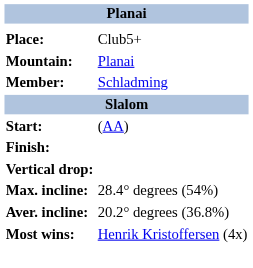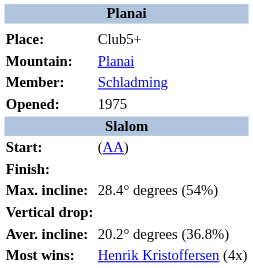 <table border=0 class="toccolours float-right" align="right" style="margin:0 0 0.5em 1em; font-size: 85%;">
 <tr>
 <th bgcolor=#b0c4de colspan=2 align="center">Planai</th>
 </tr>
 <tr>
 <td align="center" colspan=2></td>
 </tr>
 <tr>
 <td><strong>Place:</strong></td>
 <td>Club5+</td>
 </tr>
 <tr>
 <td><strong>Mountain:</strong></td>
 <td><a href='#'>Planai</a></td>
 </tr>
 <tr>
 <td><strong>Member:</strong></td>
 <td> <a href='#'>Schladming</a></td>
 </tr>
 <tr>
+<td><strong>Opened:</strong></td>
+<td>1975</td>
+</tr>
+<tr>
 <th bgcolor=#b0c4de colspan=2 align="center">Slalom</th>
 </tr>
 <tr>
 <td><strong>Start:</strong></td>
 <td> (<a href='#'>AA</a>)</td>
 </tr>
 <tr>
 <td><strong>Finish:</strong></td>
 <td></td>
 </tr>
 <tr>
+<td><strong>Max. incline:</strong></td>
+<td>28.4° degrees (54%)</td>
+</tr>
+<tr>
 <td><strong>Vertical drop:</strong></td>
 <td></td>
-</tr>
-<tr>
-<td><strong>Max. incline:</strong></td>
-<td>28.4° degrees (54%)</td>
 </tr>
 <tr>
 <td><strong>Aver. incline:</strong></td>
 <td>20.2° degrees (36.8%)</td>
 </tr>
 <tr>
 <td><strong>Most wins:</strong></td>
 <td> <a href='#'>Henrik Kristoffersen</a> (4x)</td>
 </tr>
 </table>
